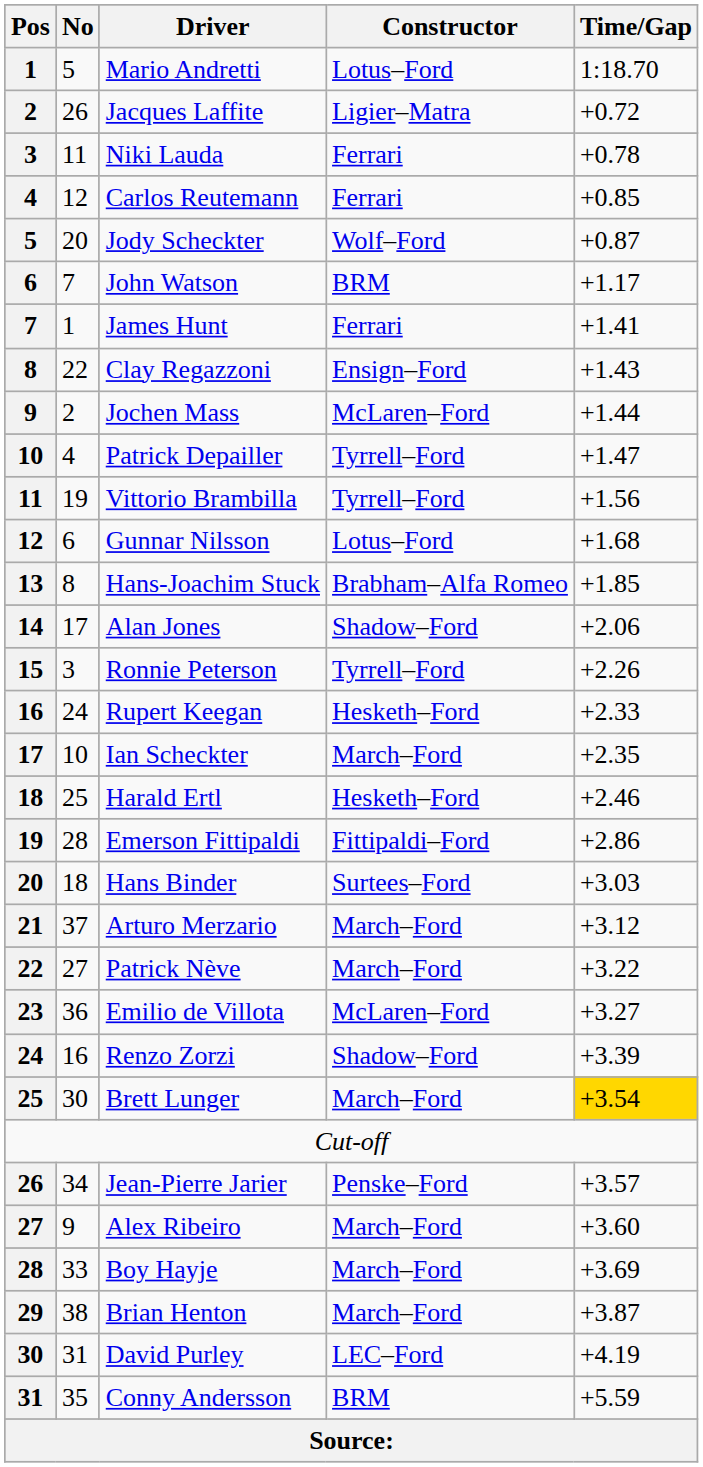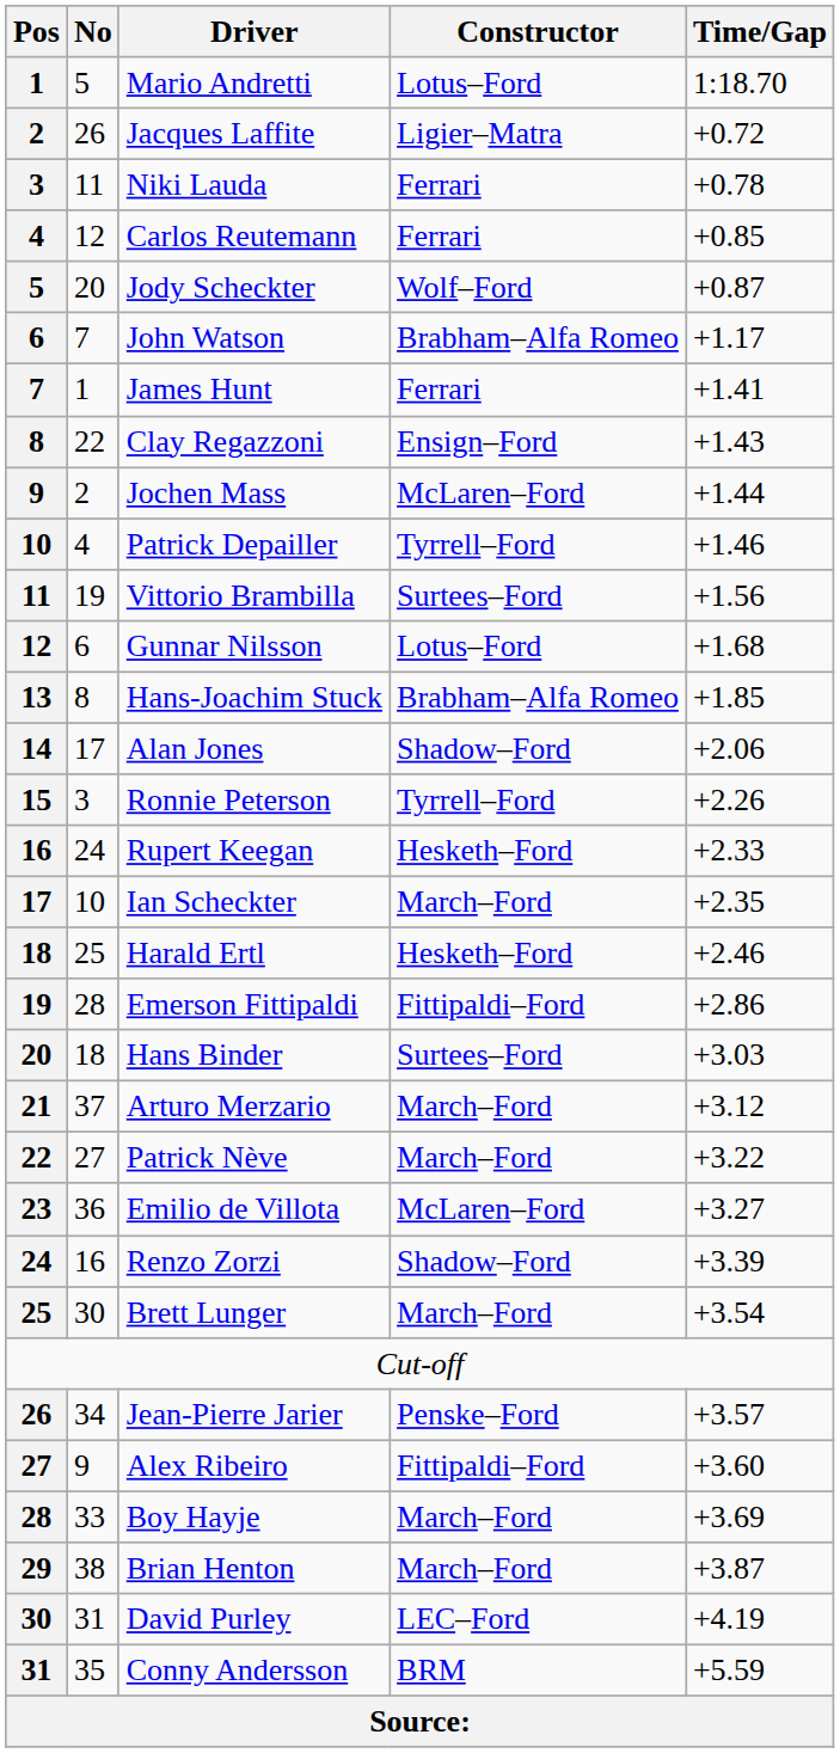 <table class="wikitable sortable" style="font-size: 95%;">
 <tr>
 <th>Pos</th>
 <th>No</th>
 <th>Driver</th>
 <th>Constructor</th>
 <th>Time/Gap</th>
 </tr>
 <tr>
 <th>1</th>
 <td>5</td>
 <td> <a href='#'>Mario Andretti</a></td>
 <td><a href='#'>Lotus</a>–<a href='#'>Ford</a></td>
 <td>1:18.70</td>
 </tr>
 <tr>
 <th>2</th>
 <td>26</td>
 <td> <a href='#'>Jacques Laffite</a></td>
 <td><a href='#'>Ligier</a>–<a href='#'>Matra</a></td>
 <td>+0.72</td>
 </tr>
 <tr>
 <th>3</th>
 <td>11</td>
 <td> <a href='#'>Niki Lauda</a></td>
 <td><a href='#'>Ferrari</a></td>
 <td>+0.78</td>
 </tr>
 <tr>
 <th>4</th>
 <td>12</td>
 <td> <a href='#'>Carlos Reutemann</a></td>
 <td><a href='#'>Ferrari</a></td>
 <td>+0.85</td>
 </tr>
 <tr>
 <th>5</th>
 <td>20</td>
 <td> <a href='#'>Jody Scheckter</a></td>
 <td><a href='#'>Wolf</a>–<a href='#'>Ford</a></td>
 <td>+0.87</td>
 </tr>
 <tr>
 <th>6</th>
 <td>7</td>
 <td> <a href='#'>John Watson</a></td>
-<td><a href='#'>BRM</a></td>
+<td><a href='#'>Brabham</a>–<a href='#'>Alfa Romeo</a></td>
 <td>+1.17</td>
 </tr>
 <tr>
 <th>7</th>
 <td>1</td>
 <td> <a href='#'>James Hunt</a></td>
 <td><a href='#'>Ferrari</a></td>
 <td>+1.41</td>
 </tr>
 <tr>
 <th>8</th>
 <td>22</td>
 <td> <a href='#'>Clay Regazzoni</a></td>
 <td><a href='#'>Ensign</a>–<a href='#'>Ford</a></td>
 <td>+1.43</td>
 </tr>
 <tr>
 <th>9</th>
 <td>2</td>
 <td> <a href='#'>Jochen Mass</a></td>
 <td><a href='#'>McLaren</a>–<a href='#'>Ford</a></td>
 <td>+1.44</td>
 </tr>
 <tr>
 <th>10</th>
 <td>4</td>
 <td> <a href='#'>Patrick Depailler</a></td>
 <td><a href='#'>Tyrrell</a>–<a href='#'>Ford</a></td>
-<td>+1.47</td>
+<td>+1.46</td>
 </tr>
 <tr>
 <th>11</th>
 <td>19</td>
 <td> <a href='#'>Vittorio Brambilla</a></td>
-<td><a href='#'>Tyrrell</a>–<a href='#'>Ford</a></td>
+<td><a href='#'>Surtees</a>–<a href='#'>Ford</a></td>
 <td>+1.56</td>
 </tr>
 <tr>
 <th>12</th>
 <td>6</td>
 <td> <a href='#'>Gunnar Nilsson</a></td>
 <td><a href='#'>Lotus</a>–<a href='#'>Ford</a></td>
 <td>+1.68</td>
 </tr>
 <tr>
 <th>13</th>
 <td>8</td>
 <td> <a href='#'>Hans-Joachim Stuck</a></td>
 <td><a href='#'>Brabham</a>–<a href='#'>Alfa Romeo</a></td>
 <td>+1.85</td>
 </tr>
 <tr>
 <th>14</th>
 <td>17</td>
 <td> <a href='#'>Alan Jones</a></td>
 <td><a href='#'>Shadow</a>–<a href='#'>Ford</a></td>
 <td>+2.06</td>
 </tr>
 <tr>
 <th>15</th>
 <td>3</td>
 <td> <a href='#'>Ronnie Peterson</a></td>
 <td><a href='#'>Tyrrell</a>–<a href='#'>Ford</a></td>
 <td>+2.26</td>
 </tr>
 <tr>
 <th>16</th>
 <td>24</td>
 <td> <a href='#'>Rupert Keegan</a></td>
 <td><a href='#'>Hesketh</a>–<a href='#'>Ford</a></td>
 <td>+2.33</td>
 </tr>
 <tr>
 <th>17</th>
 <td>10</td>
 <td> <a href='#'>Ian Scheckter</a></td>
 <td><a href='#'>March</a>–<a href='#'>Ford</a></td>
 <td>+2.35</td>
 </tr>
 <tr>
 <th>18</th>
 <td>25</td>
 <td> <a href='#'>Harald Ertl</a></td>
 <td><a href='#'>Hesketh</a>–<a href='#'>Ford</a></td>
 <td>+2.46</td>
 </tr>
 <tr>
 <th>19</th>
 <td>28</td>
 <td> <a href='#'>Emerson Fittipaldi</a></td>
 <td><a href='#'>Fittipaldi</a>–<a href='#'>Ford</a></td>
 <td>+2.86</td>
 </tr>
 <tr>
 <th>20</th>
 <td>18</td>
 <td> <a href='#'>Hans Binder</a></td>
 <td><a href='#'>Surtees</a>–<a href='#'>Ford</a></td>
 <td>+3.03</td>
 </tr>
 <tr>
 <th>21</th>
 <td>37</td>
 <td> <a href='#'>Arturo Merzario</a></td>
 <td><a href='#'>March</a>–<a href='#'>Ford</a></td>
 <td>+3.12</td>
 </tr>
 <tr>
 <th>22</th>
 <td>27</td>
 <td> <a href='#'>Patrick Nève</a></td>
 <td><a href='#'>March</a>–<a href='#'>Ford</a></td>
 <td>+3.22</td>
 </tr>
 <tr>
 <th>23</th>
 <td>36</td>
 <td> <a href='#'>Emilio de Villota</a></td>
 <td><a href='#'>McLaren</a>–<a href='#'>Ford</a></td>
 <td>+3.27</td>
 </tr>
 <tr>
 <th>24</th>
 <td>16</td>
 <td> <a href='#'>Renzo Zorzi</a></td>
 <td><a href='#'>Shadow</a>–<a href='#'>Ford</a></td>
 <td>+3.39</td>
 </tr>
 <tr>
 <th>25</th>
 <td>30</td>
 <td> <a href='#'>Brett Lunger</a></td>
 <td><a href='#'>March</a>–<a href='#'>Ford</a></td>
-<td style="background: gold;">+3.54</td>
+<td>+3.54</td>
 </tr>
 <tr>
 <td align=center colspan=5><em>Cut-off</em></td>
 </tr>
 <tr>
 <th>26</th>
 <td>34</td>
 <td> <a href='#'>Jean-Pierre Jarier</a></td>
 <td><a href='#'>Penske</a>–<a href='#'>Ford</a></td>
 <td>+3.57</td>
 </tr>
 <tr>
 <th>27</th>
 <td>9</td>
 <td> <a href='#'>Alex Ribeiro</a></td>
-<td><a href='#'>March</a>–<a href='#'>Ford</a></td>
+<td><a href='#'>Fittipaldi</a>–<a href='#'>Ford</a></td>
 <td>+3.60</td>
 </tr>
 <tr>
 <th>28</th>
 <td>33</td>
 <td> <a href='#'>Boy Hayje</a></td>
 <td><a href='#'>March</a>–<a href='#'>Ford</a></td>
 <td>+3.69</td>
 </tr>
 <tr>
 <th>29</th>
 <td>38</td>
 <td> <a href='#'>Brian Henton</a></td>
 <td><a href='#'>March</a>–<a href='#'>Ford</a></td>
 <td>+3.87</td>
 </tr>
 <tr>
 <th>30</th>
 <td>31</td>
 <td> <a href='#'>David Purley</a></td>
 <td><a href='#'>LEC</a>–<a href='#'>Ford</a></td>
 <td>+4.19</td>
 </tr>
 <tr>
 <th>31</th>
 <td>35</td>
 <td> <a href='#'>Conny Andersson</a></td>
 <td><a href='#'>BRM</a></td>
 <td>+5.59</td>
 </tr>
 <tr>
 <th colspan=5>Source:</th>
 </tr>
 </table>
